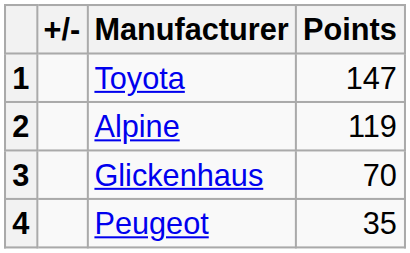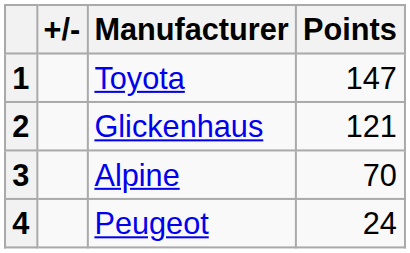 <table class="wikitable" style="font-size:95%;">
 <tr>
 <th scope="col"></th>
 <th scope="col">+/-</th>
 <th scope="col">Manufacturer</th>
 <th scope="col">Points</th>
 </tr>
 <tr>
 <th align="center">1</th>
 <td align="left"></td>
 <td> <a href='#'>Toyota</a></td>
 <td align="right">147</td>
 </tr>
 <tr>
 <th align="center">2</th>
 <td align="left"></td>
-<td> <a href='#'>Alpine</a></td>
-<td align="right">119</td>
+<td> <a href='#'>Glickenhaus</a></td>
+<td align="right">121</td>
 </tr>
 <tr>
 <th align="center">3</th>
 <td align="left"></td>
-<td> <a href='#'>Glickenhaus</a></td>
+<td> <a href='#'>Alpine</a></td>
 <td align="right">70</td>
 </tr>
 <tr>
 <th align="center">4</th>
 <td align="left"></td>
 <td> <a href='#'>Peugeot</a></td>
-<td align="right">35</td>
+<td align="right">24</td>
 </tr>
 </table>
